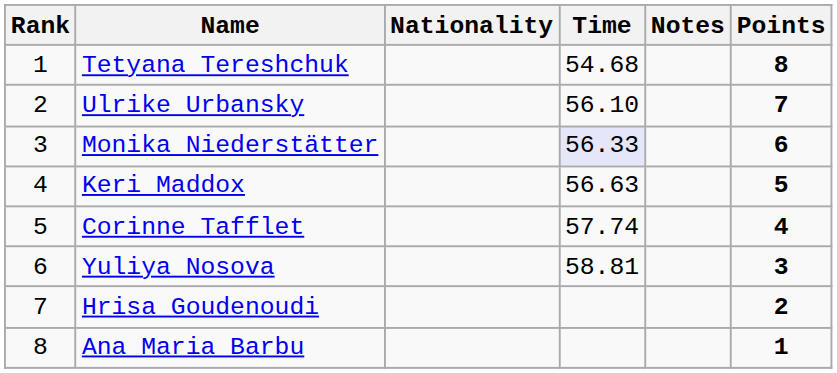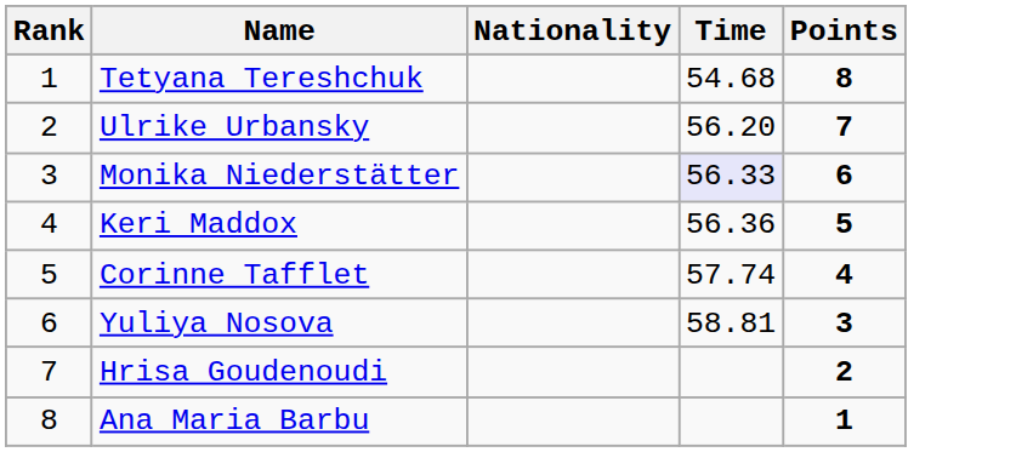 <table class="wikitable sortable" style="text-align:center">
 <tr>
 <th>Rank</th>
 <th>Name</th>
 <th>Nationality</th>
 <th>Time</th>
-<th>Notes</th>
 <th>Points</th>
 </tr>
 <tr>
 <td>1</td>
 <td align=left><a href='#'>Tetyana Tereshchuk</a></td>
 <td align=left></td>
 <td>54.68</td>
-<td></td>
 <td><strong>8</strong></td>
 </tr>
 <tr>
 <td>2</td>
 <td align=left><a href='#'>Ulrike Urbansky</a></td>
 <td align=left></td>
-<td>56.10</td>
-<td></td>
+<td>56.20</td>
 <td><strong>7</strong></td>
 </tr>
 <tr>
 <td>3</td>
 <td align=left><a href='#'>Monika Niederstätter</a></td>
 <td align=left></td>
 <td style="background: lavender;">56.33</td>
-<td></td>
 <td><strong>6</strong></td>
 </tr>
 <tr>
 <td>4</td>
 <td align=left><a href='#'>Keri Maddox</a></td>
 <td align=left></td>
-<td>56.63</td>
-<td></td>
+<td>56.36</td>
 <td><strong>5</strong></td>
 </tr>
 <tr>
 <td>5</td>
 <td align=left><a href='#'>Corinne Tafflet</a></td>
 <td align=left></td>
 <td>57.74</td>
-<td></td>
 <td><strong>4</strong></td>
 </tr>
 <tr>
 <td>6</td>
 <td align=left><a href='#'>Yuliya Nosova</a></td>
 <td align=left></td>
 <td>58.81</td>
-<td></td>
 <td><strong>3</strong></td>
 </tr>
 <tr>
 <td>7</td>
 <td align=left><a href='#'>Hrisa Goudenoudi</a></td>
 <td align=left></td>
-<td></td>
 <td></td>
 <td><strong>2</strong></td>
 </tr>
 <tr>
 <td>8</td>
 <td align=left><a href='#'>Ana Maria Barbu</a></td>
 <td align=left></td>
 <td></td>
-<td></td>
 <td><strong>1</strong></td>
 </tr>
 </table>
